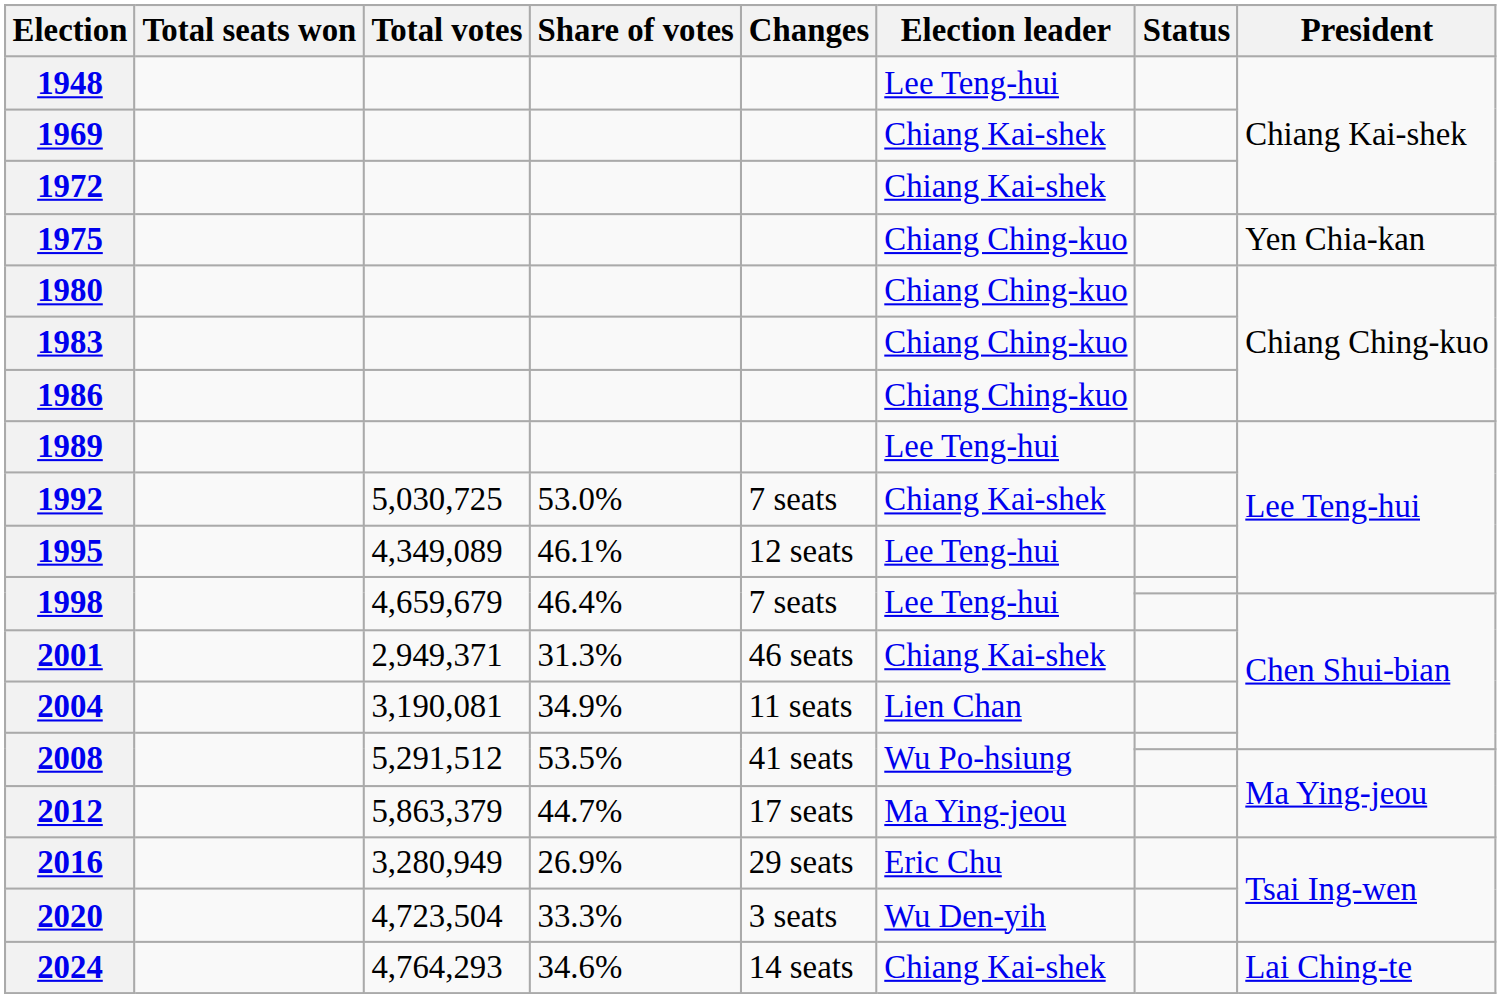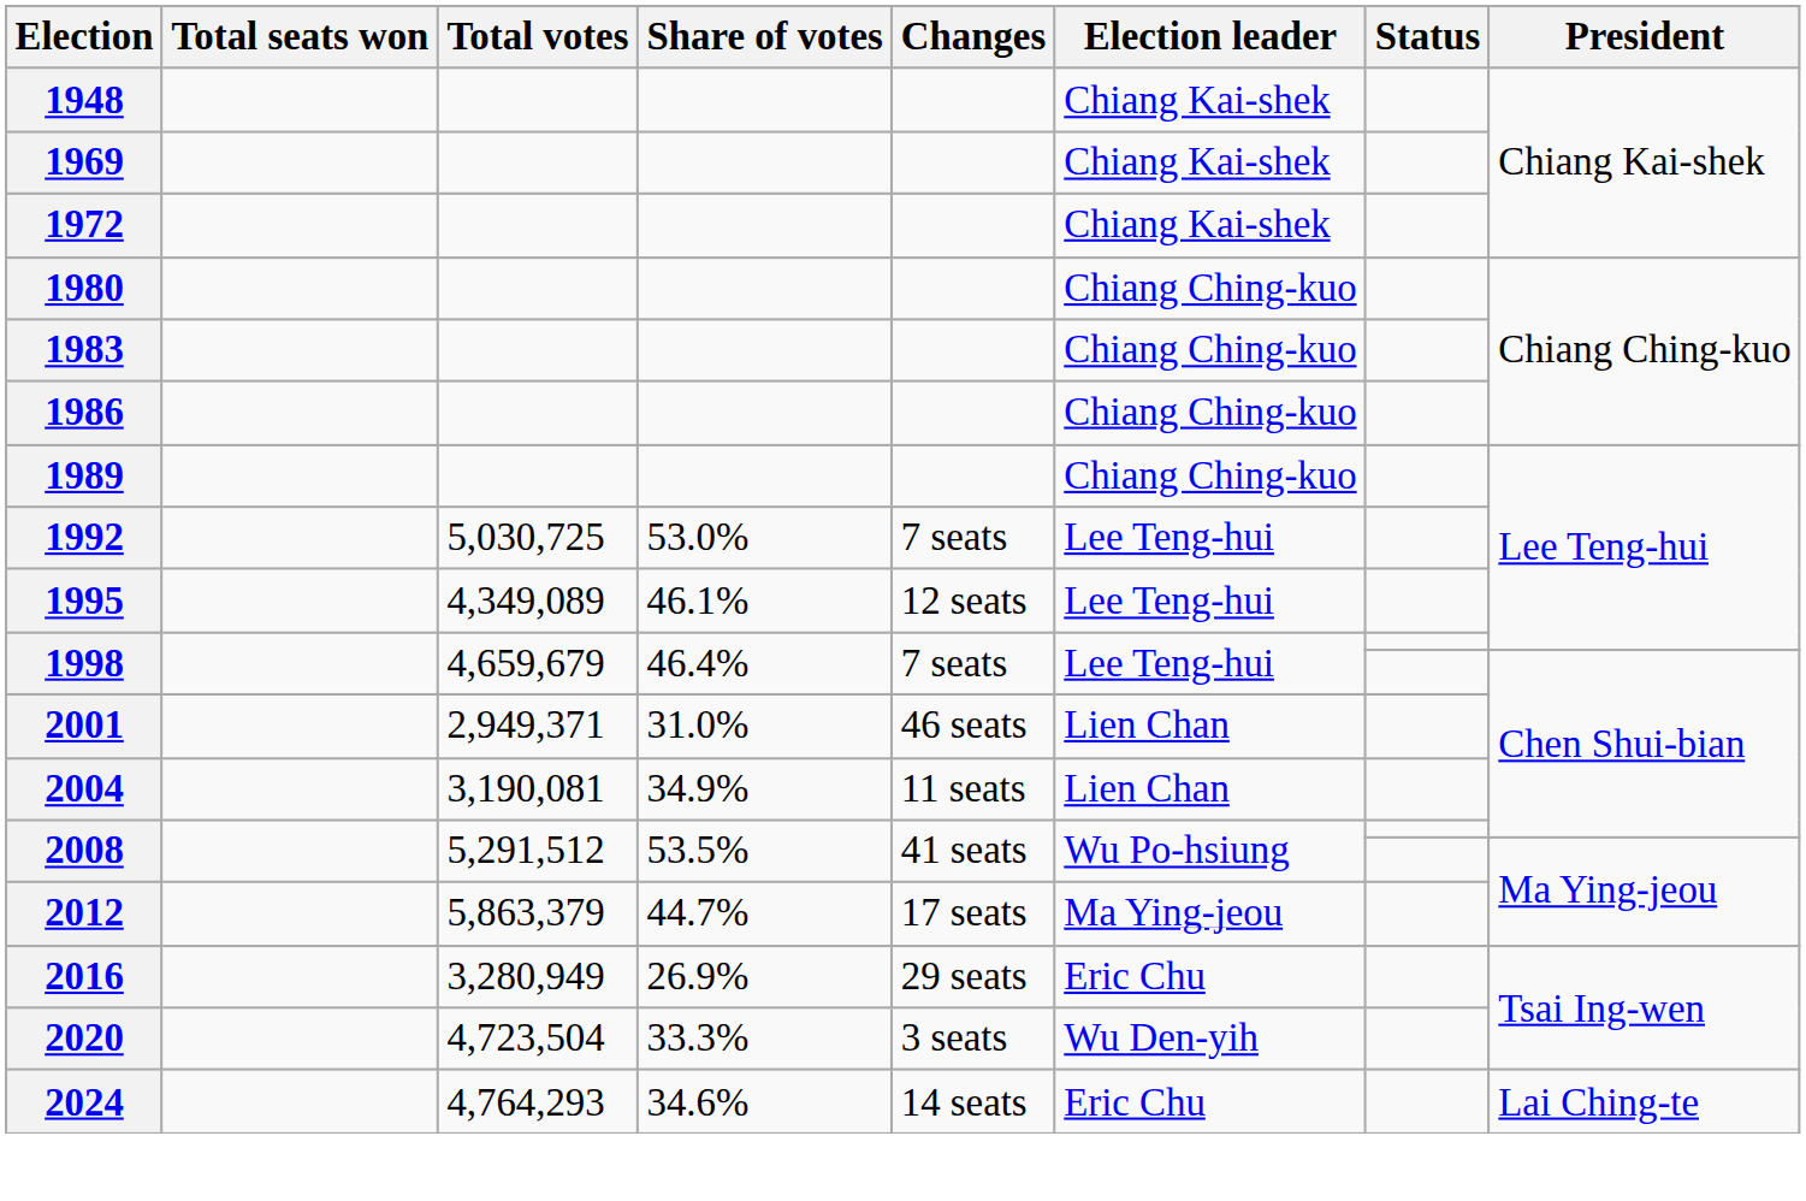 <table class=wikitable>
 <tr>
 <th>Election</th>
 <th>Total seats won</th>
 <th>Total votes</th>
 <th>Share of votes</th>
 <th>Changes</th>
 <th>Election leader</th>
 <th>Status</th>
 <th>President</th>
 </tr>
 <tr>
 <th><a href='#'>1948</a></th>
 <td></td>
 <td></td>
 <td></td>
 <td></td>
-<td><a href='#'>Lee Teng-hui</a></td>
+<td><a href='#'>Chiang Kai-shek</a></td>
 <td></td>
 <td rowspan="3">Chiang Kai-shek</td>
 </tr>
 <tr>
 <th><a href='#'>1969</a></th>
 <td></td>
 <td></td>
 <td></td>
 <td></td>
 <td><a href='#'>Chiang Kai-shek</a></td>
 <td></td>
 </tr>
 <tr>
 <th><a href='#'>1972</a></th>
 <td></td>
 <td></td>
 <td></td>
 <td></td>
 <td><a href='#'>Chiang Kai-shek</a></td>
 <td></td>
-</tr>
-<tr>
-<th><a href='#'>1975</a></th>
-<td></td>
-<td></td>
-<td></td>
-<td></td>
-<td><a href='#'>Chiang Ching-kuo</a></td>
-<td></td>
-<td>Yen Chia-kan</td>
 </tr>
 <tr>
 <th><a href='#'>1980</a></th>
 <td></td>
 <td></td>
 <td></td>
 <td></td>
 <td><a href='#'>Chiang Ching-kuo</a></td>
 <td></td>
 <td rowspan="3">Chiang Ching-kuo</td>
 </tr>
 <tr>
 <th><a href='#'>1983</a></th>
 <td></td>
 <td></td>
 <td></td>
 <td></td>
 <td><a href='#'>Chiang Ching-kuo</a></td>
 <td></td>
 </tr>
 <tr>
 <th><a href='#'>1986</a></th>
 <td></td>
 <td></td>
 <td></td>
 <td></td>
 <td><a href='#'>Chiang Ching-kuo</a></td>
 <td></td>
 </tr>
 <tr>
 <th><a href='#'>1989</a></th>
 <td></td>
 <td></td>
 <td></td>
 <td></td>
-<td><a href='#'>Lee Teng-hui</a></td>
+<td><a href='#'>Chiang Ching-kuo</a></td>
 <td></td>
 <td rowspan="4"><a href='#'>Lee Teng-hui</a></td>
 </tr>
 <tr>
 <th><a href='#'>1992</a></th>
 <td></td>
 <td>5,030,725</td>
 <td>53.0%</td>
 <td> 7 seats</td>
-<td><a href='#'>Chiang Kai-shek</a></td>
+<td><a href='#'>Lee Teng-hui</a></td>
 <td></td>
 </tr>
 <tr>
 <th><a href='#'>1995</a></th>
 <td></td>
 <td>4,349,089</td>
 <td>46.1%</td>
 <td> 12 seats</td>
 <td><a href='#'>Lee Teng-hui</a></td>
 <td></td>
 </tr>
 <tr>
 <th rowspan="2"><a href='#'>1998</a></th>
 <td rowspan="2"></td>
 <td rowspan="2">4,659,679</td>
 <td rowspan="2">46.4%</td>
 <td rowspan="2"> 7 seats<br></td>
 <td rowspan="2"><a href='#'>Lee Teng-hui</a></td>
 <td></td>
 </tr>
 <tr>
 <td></td>
 <td rowspan="4"><a href='#'>Chen Shui-bian</a></td>
 </tr>
 <tr>
 <th><a href='#'>2001</a></th>
 <td></td>
 <td>2,949,371</td>
-<td>31.3%</td>
+<td>31.0%</td>
 <td> 46 seats</td>
-<td><a href='#'>Chiang Kai-shek</a></td>
+<td><a href='#'>Lien Chan</a></td>
 <td></td>
 </tr>
 <tr>
 <th><a href='#'>2004</a></th>
 <td></td>
 <td>3,190,081</td>
 <td>34.9%</td>
 <td> 11 seats</td>
 <td><a href='#'>Lien Chan</a></td>
 <td></td>
 </tr>
 <tr>
 <th rowspan="2"><a href='#'>2008</a></th>
 <td rowspan="2"></td>
 <td rowspan="2">5,291,512</td>
 <td rowspan="2">53.5%</td>
 <td rowspan="2"> 41 seats<br></td>
 <td rowspan="2"><a href='#'>Wu Po-hsiung</a></td>
 <td></td>
 </tr>
 <tr>
 <td></td>
 <td rowspan="2"><a href='#'>Ma Ying-jeou</a></td>
 </tr>
 <tr>
 <th><a href='#'>2012</a></th>
 <td></td>
 <td>5,863,379</td>
 <td>44.7%</td>
 <td> 17 seats</td>
 <td><a href='#'>Ma Ying-jeou</a></td>
 <td></td>
 </tr>
 <tr>
 <th><a href='#'>2016</a></th>
 <td></td>
 <td>3,280,949</td>
 <td>26.9%</td>
 <td> 29 seats</td>
 <td><a href='#'>Eric Chu</a></td>
 <td></td>
 <td rowspan="2"><a href='#'>Tsai Ing-wen</a></td>
 </tr>
 <tr>
 <th><a href='#'>2020</a></th>
 <td></td>
 <td>4,723,504</td>
 <td>33.3%</td>
 <td> 3 seats</td>
 <td><a href='#'>Wu Den-yih</a></td>
 <td></td>
 </tr>
 <tr>
 <th><a href='#'>2024</a></th>
 <td></td>
 <td>4,764,293</td>
 <td>34.6%</td>
 <td> 14 seats</td>
-<td><a href='#'>Chiang Kai-shek</a></td>
+<td><a href='#'>Eric Chu</a></td>
 <td></td>
 <td><a href='#'>Lai Ching-te</a></td>
 </tr>
 </table>
